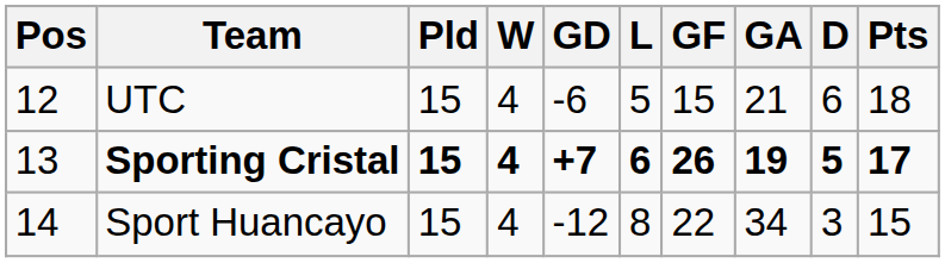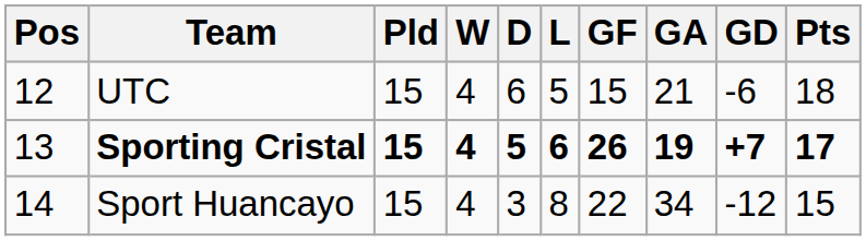 <table class="wikitable">
 <tr>
 <th>Pos</th>
 <th><strong>Team</strong></th>
 <th><strong>Pld</strong></th>
 <th>W</th>
-<th>GD</th>
+<th>D</th>
 <th>L</th>
 <th>GF</th>
 <th>GA</th>
-<th>D</th>
+<th>GD</th>
 <th>Pts</th>
 </tr>
 <tr>
 <td>12</td>
 <td>UTC</td>
 <td>15</td>
 <td>4</td>
-<td>-6</td>
+<td>6</td>
 <td>5</td>
 <td>15</td>
 <td>21</td>
-<td>6</td>
+<td>-6</td>
 <td>18</td>
 </tr>
 <tr>
 <td>13</td>
 <td><strong>Sporting Cristal</strong></td>
 <td><strong>15</strong></td>
 <td><strong>4</strong></td>
-<td><strong>+7</strong></td>
+<td><strong>5</strong></td>
 <td><strong>6</strong></td>
 <td><strong>26</strong></td>
 <td><strong>19</strong></td>
-<td><strong>5</strong></td>
+<td><strong>+7</strong></td>
 <td><strong>17</strong></td>
 </tr>
 <tr>
 <td>14</td>
 <td>Sport Huancayo</td>
 <td>15</td>
 <td>4</td>
-<td>-12</td>
+<td>3</td>
 <td>8</td>
 <td>22</td>
 <td>34</td>
-<td>3</td>
+<td>-12</td>
 <td>15</td>
 </tr>
 </table>
